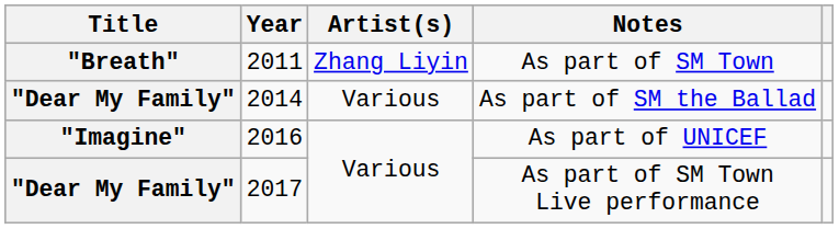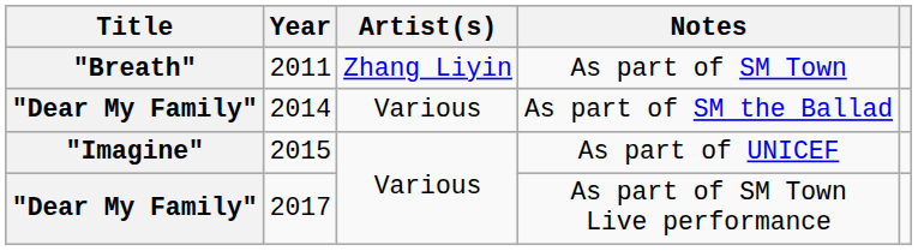 <table class="wikitable plainrowheaders" style="text-align:center">
 <tr>
 <th scope="col">Title</th>
 <th scope="col">Year</th>
 <th>Artist(s)</th>
 <th scope="col">Notes</th>
 <th scope="col" class="unsortable"></th>
 </tr>
 <tr>
 <th scope="row">"Breath"</th>
 <td>2011</td>
 <td><a href='#'>Zhang Liyin</a></td>
 <td>As part of <a href='#'>SM Town</a></td>
 <td></td>
 </tr>
 <tr>
 <th scope="row">"Dear My Family"</th>
 <td>2014</td>
 <td>Various</td>
 <td>As part of <a href='#'>SM the Ballad</a></td>
 <td></td>
 </tr>
 <tr>
 <th scope="row">"Imagine"</th>
-<td>2016</td>
+<td>2015</td>
 <td rowspan="2">Various</td>
 <td>As part of <a href='#'>UNICEF</a></td>
 <td></td>
 </tr>
 <tr>
 <th scope="row">"Dear My Family"</th>
 <td>2017</td>
 <td>As part of SM Town<br>Live performance</td>
 <td></td>
 </tr>
 </table>
